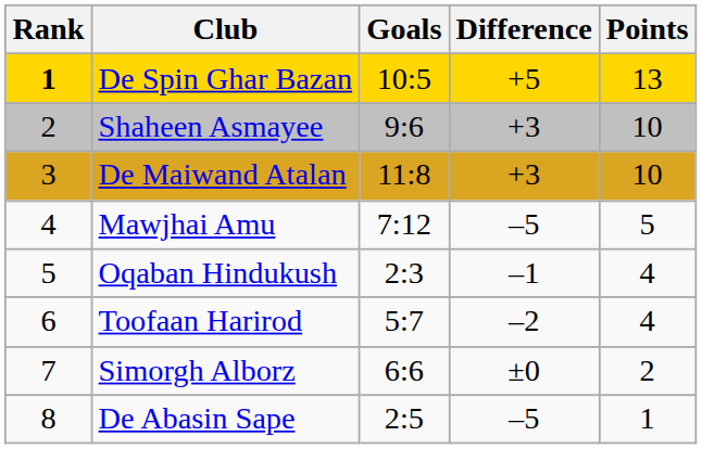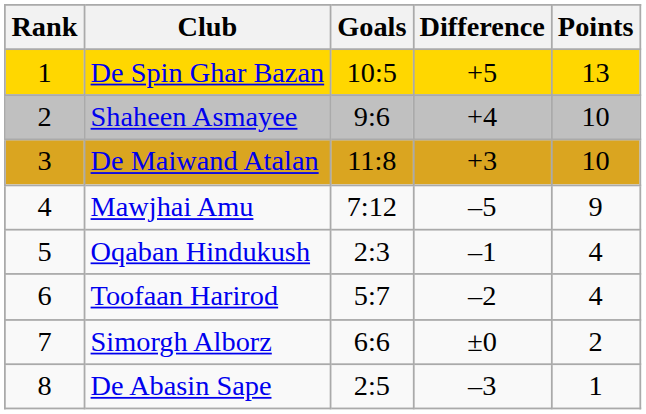 <table class="wikitable">
 <tr>
 <th>Rank</th>
 <th>Club</th>
 <th>Goals</th>
 <th>Difference</th>
 <th>Points</th>
 </tr>
 <tr bgcolor="#FFD700">
-<td align="center"><strong>1</strong></td>
+<td align="center">1</td>
 <td> <a href='#'>De Spin Ghar Bazan</a></td>
 <td align="center">10:5</td>
 <td align="center">+5</td>
 <td align="center">13</td>
 </tr>
 <tr bgcolor="#C0C0C0">
 <td align="center">2</td>
 <td> <a href='#'>Shaheen Asmayee</a></td>
 <td align="center">9:6</td>
-<td align="center">+3</td>
+<td align="center">+4</td>
 <td align="center">10</td>
 </tr>
 <tr bgcolor="#DAA520">
 <td align="center">3</td>
 <td> <a href='#'>De Maiwand Atalan</a></td>
 <td align="center">11:8</td>
 <td align="center">+3</td>
 <td align="center">10</td>
 </tr>
 <tr bgcolor="#F9F9F9">
 <td align="center">4</td>
 <td> <a href='#'>Mawjhai Amu</a></td>
 <td align="center">7:12</td>
 <td align="center">–5</td>
-<td align="center">5</td>
+<td align="center">9</td>
 </tr>
 <tr bgcolor="#F9F9F9">
 <td align="center">5</td>
 <td> <a href='#'>Oqaban Hindukush</a></td>
 <td align="center">2:3</td>
 <td align="center">–1</td>
 <td align="center">4</td>
 </tr>
 <tr bgcolor="#F9F9F9">
 <td align="center">6</td>
 <td> <a href='#'>Toofaan Harirod</a></td>
 <td align="center">5:7</td>
 <td align="center">–2</td>
 <td align="center">4</td>
 </tr>
 <tr bgcolor="#F9F9F9">
 <td align="center">7</td>
 <td> <a href='#'>Simorgh Alborz</a></td>
 <td align="center">6:6</td>
 <td align="center">±0</td>
 <td align="center">2</td>
 </tr>
 <tr bgcolor="#F9F9F9">
 <td align="center">8</td>
 <td> <a href='#'>De Abasin Sape</a></td>
 <td align="center">2:5</td>
-<td align="center">–5</td>
+<td align="center">–3</td>
 <td align="center">1</td>
 </tr>
 </table>
